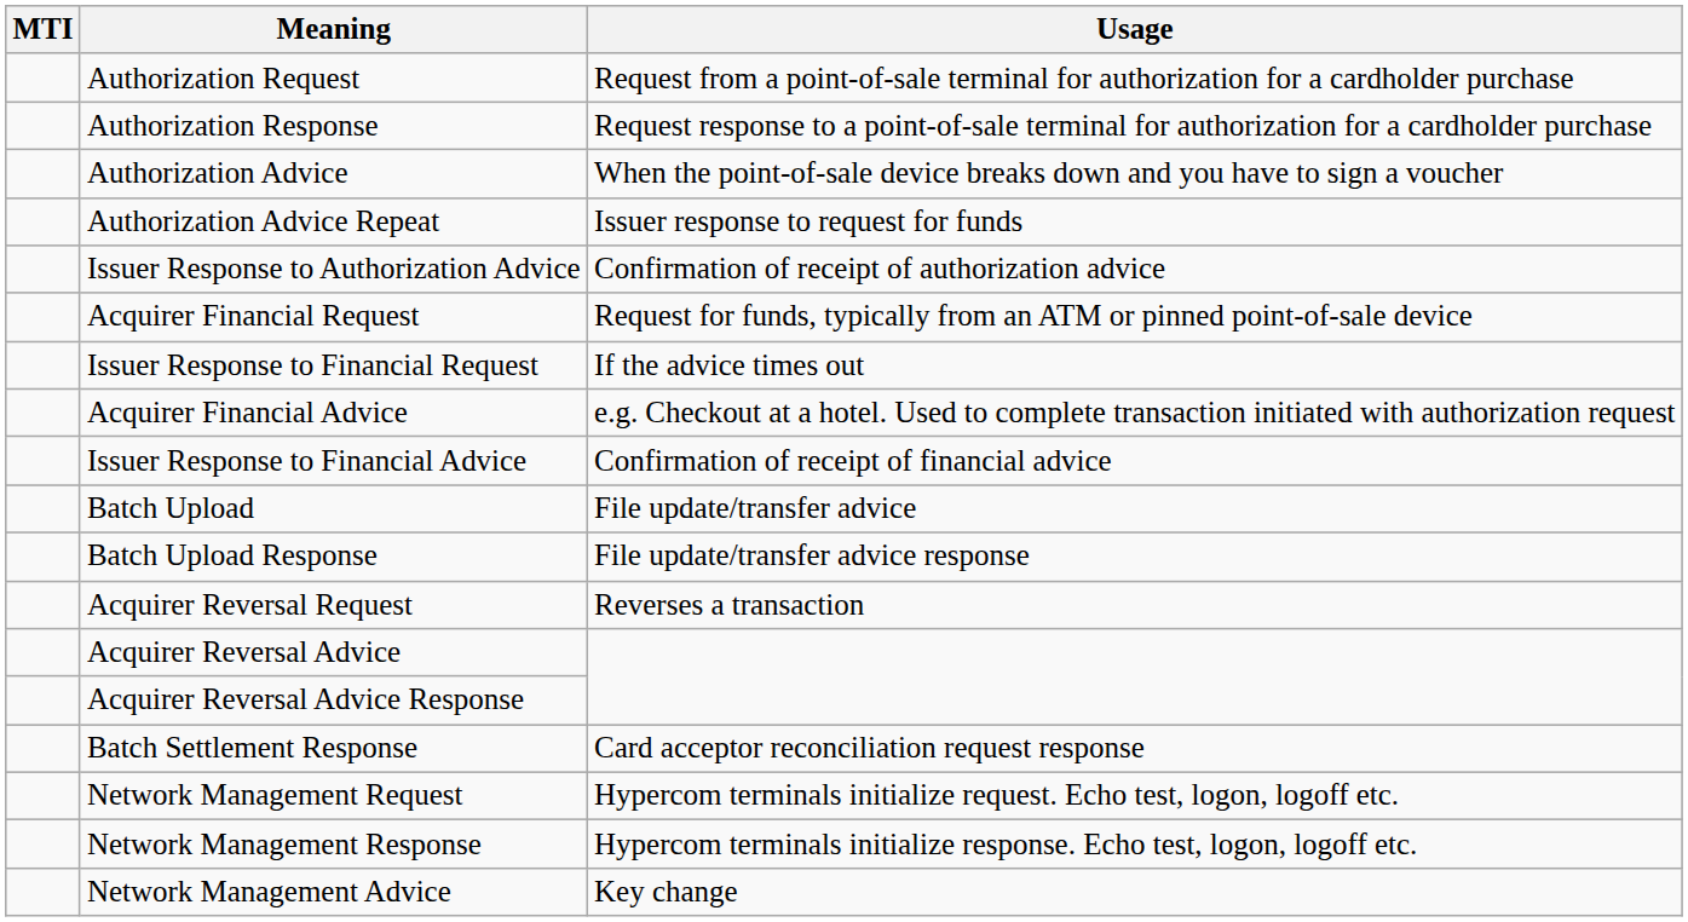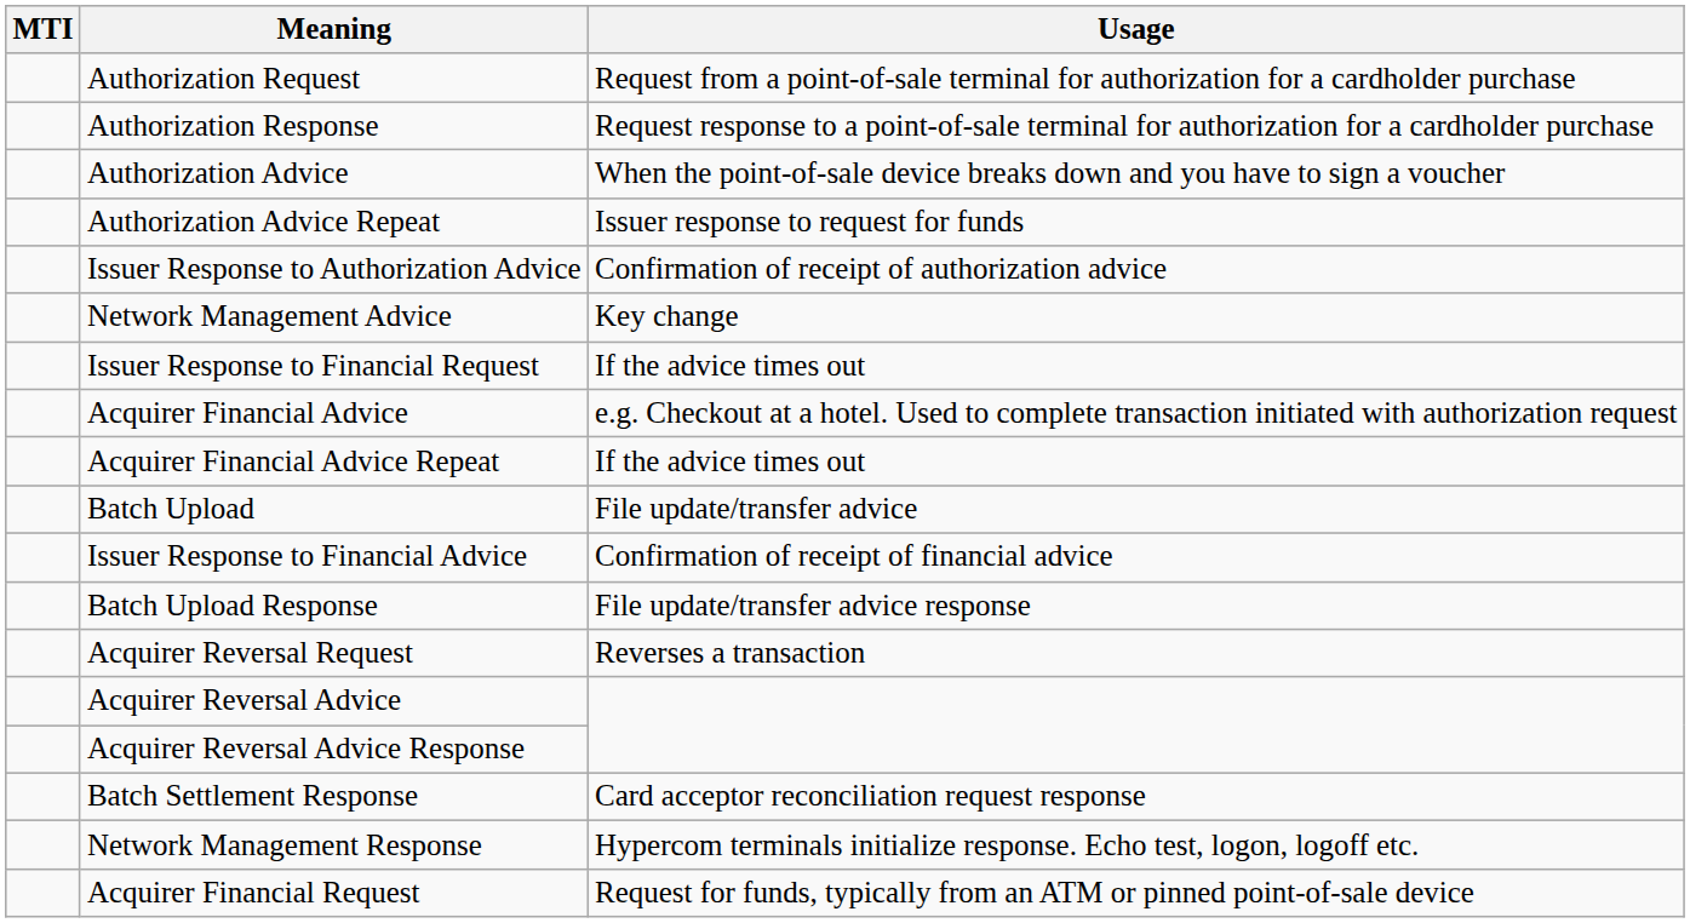 <table class="wikitable">
 <tr>
 <th>MTI</th>
 <th>Meaning</th>
 <th>Usage</th>
 </tr>
 <tr>
 <td></td>
 <td>Authorization Request</td>
 <td>Request from a point-of-sale terminal for authorization for a cardholder purchase</td>
 </tr>
 <tr>
 <td></td>
 <td>Authorization Response</td>
 <td>Request response to a point-of-sale terminal for authorization for a cardholder purchase</td>
 </tr>
 <tr>
 <td></td>
 <td>Authorization Advice</td>
 <td>When the point-of-sale device breaks down and you have to sign a voucher</td>
 </tr>
 <tr>
 <td></td>
 <td>Authorization Advice Repeat</td>
 <td>Issuer response to request for funds</td>
 </tr>
 <tr>
 <td></td>
 <td>Issuer Response to Authorization Advice</td>
 <td>Confirmation of receipt of authorization advice</td>
 </tr>
 <tr>
 <td></td>
-<td>Acquirer Financial Request</td>
-<td>Request for funds, typically from an ATM or pinned point-of-sale device</td>
+<td>Network Management Advice</td>
+<td>Key change</td>
 </tr>
 <tr>
 <td></td>
 <td>Issuer Response to Financial Request</td>
 <td>If the advice times out</td>
 </tr>
 <tr>
 <td></td>
 <td>Acquirer Financial Advice</td>
 <td>e.g. Checkout at a hotel. Used to complete transaction initiated with authorization request</td>
 </tr>
 <tr>
 <td></td>
-<td>Issuer Response to Financial Advice</td>
-<td>Confirmation of receipt of financial advice</td>
+<td>Acquirer Financial Advice Repeat</td>
+<td>If the advice times out</td>
 </tr>
 <tr>
 <td></td>
 <td>Batch Upload</td>
 <td>File update/transfer advice</td>
+</tr>
+<tr>
+<td></td>
+<td>Issuer Response to Financial Advice</td>
+<td>Confirmation of receipt of financial advice</td>
 </tr>
 <tr>
 <td></td>
 <td>Batch Upload Response</td>
 <td>File update/transfer advice response</td>
 </tr>
 <tr>
 <td></td>
 <td>Acquirer Reversal Request</td>
 <td>Reverses a transaction</td>
 </tr>
 <tr>
 <td></td>
 <td>Acquirer Reversal Advice</td>
 </tr>
 <tr>
 <td></td>
 <td>Acquirer Reversal Advice Response</td>
 </tr>
 <tr>
 <td></td>
 <td>Batch Settlement Response</td>
 <td>Card acceptor reconciliation request response</td>
 </tr>
 <tr>
 <td></td>
-<td>Network Management Request</td>
-<td>Hypercom terminals initialize request. Echo test, logon, logoff etc.</td>
-</tr>
-<tr>
-<td></td>
 <td>Network Management Response</td>
 <td>Hypercom terminals initialize response. Echo test, logon, logoff etc.</td>
 </tr>
 <tr>
 <td></td>
-<td>Network Management Advice</td>
-<td>Key change</td>
+<td>Acquirer Financial Request</td>
+<td>Request for funds, typically from an ATM or pinned point-of-sale device</td>
 </tr>
 </table>
